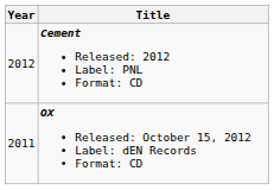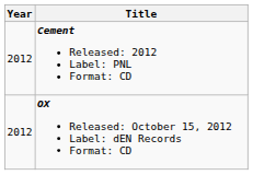 <table class="wikitable">
 <tr>
 <th>Year</th>
 <th style="width:225px;">Title</th>
 </tr>
 <tr>
 <td>2012</td>
 <td style="width:20em"><strong><em>Cement</em></strong><br><ul><li>Released: 2012</li><li>Label: PNL </li><li>Format: CD</li></ul></td>
 </tr>
 <tr>
-<td>2011</td>
+<td>2012</td>
 <td style="width:20em"><strong><em>OX</em></strong><br><ul><li>Released: October 15, 2012</li><li>Label: dEN Records </li><li>Format: CD</li></ul></td>
 </tr>
 </table>
